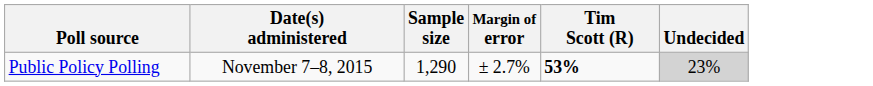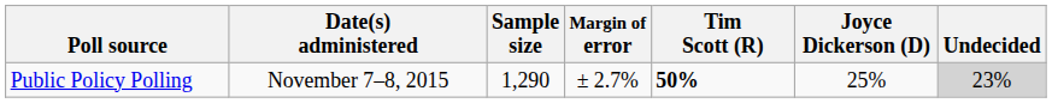 <table class="wikitable">
 <tr valign= bottom>
 <th style="width:160px;">Poll source</th>
 <th style="width:185px;">Date(s)<br>administered</th>
 <th class=small>Sample<br>size</th>
 <th><small>Margin of</small><br>error</th>
 <th style="width:100px;">Tim<br>Scott (R)</th>
+<th style="width:100px;">Joyce<br>Dickerson (D)</th>
 <th>Undecided</th>
 </tr>
 <tr>
 <td><a href='#'>Public Policy Polling</a></td>
 <td align=center>November 7–8, 2015</td>
 <td align=center>1,290</td>
 <td align=center>± 2.7%</td>
-<td><strong>53%</strong></td>
+<td><strong>50%</strong></td>
+<td align=center>25%</td>
 <td align=center style="background: lightgrey;">23%</td>
 </tr>
 </table>
